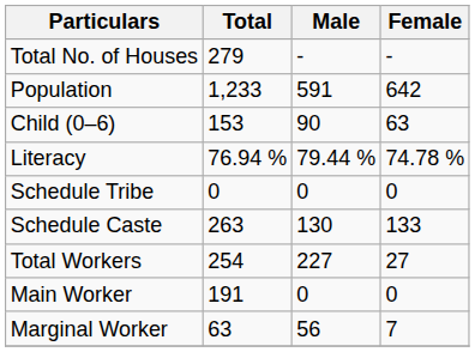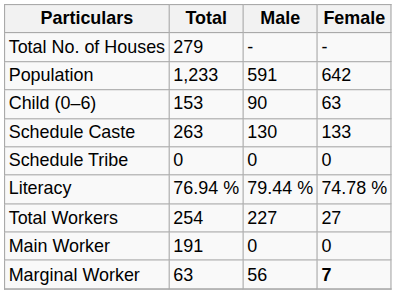 <table class="wikitable sortable">
 <tr>
 <th>Particulars</th>
 <th>Total</th>
 <th>Male</th>
 <th>Female</th>
 </tr>
 <tr>
 <td>Total No. of Houses</td>
 <td>279</td>
 <td>-</td>
 <td>-</td>
 </tr>
 <tr>
 <td>Population</td>
 <td>1,233</td>
 <td>591</td>
 <td>642</td>
 </tr>
 <tr>
 <td>Child (0–6)</td>
 <td>153</td>
 <td>90</td>
 <td>63</td>
 </tr>
 <tr>
-<td>Literacy</td>
-<td>76.94 %</td>
-<td>79.44 %</td>
-<td>74.78 %</td>
+<td>Schedule Caste</td>
+<td>263</td>
+<td>130</td>
+<td>133</td>
 </tr>
 <tr>
 <td>Schedule Tribe</td>
 <td>0</td>
 <td>0</td>
 <td>0</td>
 </tr>
 <tr>
-<td>Schedule Caste</td>
-<td>263</td>
-<td>130</td>
-<td>133</td>
+<td>Literacy</td>
+<td>76.94 %</td>
+<td>79.44 %</td>
+<td>74.78 %</td>
 </tr>
 <tr>
 <td>Total Workers</td>
 <td>254</td>
 <td>227</td>
 <td>27</td>
 </tr>
 <tr>
 <td>Main Worker</td>
 <td>191</td>
 <td>0</td>
 <td>0</td>
 </tr>
 <tr>
 <td>Marginal Worker</td>
 <td>63</td>
 <td>56</td>
-<td>7</td>
+<td><strong>7</strong></td>
 </tr>
 <tr>
 </tr>
 </table>
